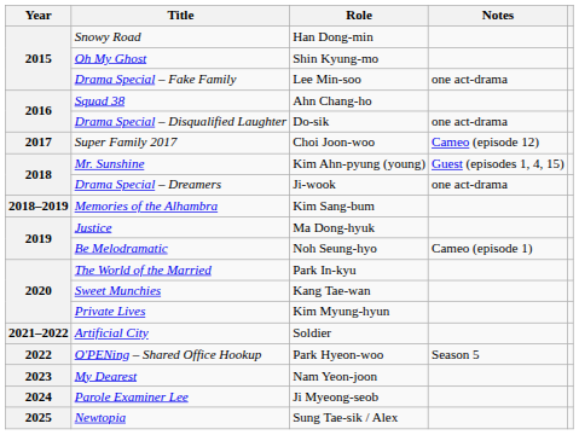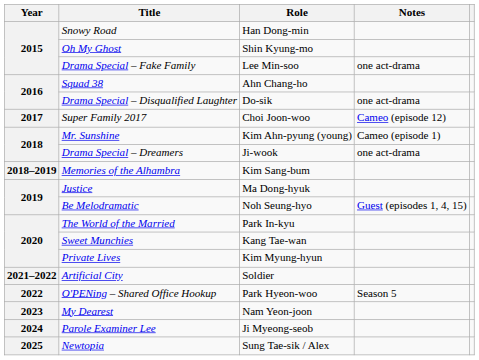 <table class="wikitable plainrowheaders">
 <tr>
 <th scope="col">Year</th>
 <th scope="col">Title</th>
 <th scope="col">Role</th>
 <th scope="col">Notes</th>
 <th scope="col" class="unsortable"></th>
 </tr>
 <tr>
 <th scope="row" rowspan="3">2015</th>
 <td><em>Snowy Road</em></td>
 <td>Han Dong-min</td>
 <td></td>
 <td></td>
 </tr>
 <tr>
 <td><em><a href='#'>Oh My Ghost</a></em></td>
 <td>Shin Kyung-mo</td>
 <td></td>
 <td></td>
 </tr>
 <tr>
 <td><em><a href='#'>Drama Special</a></em> – <em>Fake Family</em></td>
 <td>Lee Min-soo</td>
 <td>one act-drama</td>
 <td></td>
 </tr>
 <tr>
 <th scope="row" rowspan="2">2016</th>
 <td><em><a href='#'>Squad 38</a></em></td>
 <td>Ahn Chang-ho</td>
 <td></td>
 <td></td>
 </tr>
 <tr>
 <td><em><a href='#'>Drama Special</a></em> – <em>Disqualified Laughter</em></td>
 <td>Do-sik</td>
 <td>one act-drama</td>
 <td></td>
 </tr>
 <tr>
 <th scope="row">2017</th>
 <td><em>Super Family 2017</em></td>
 <td>Choi Joon-woo</td>
 <td><a href='#'>Cameo</a> (episode 12)</td>
 <td></td>
 </tr>
 <tr>
 <th scope="row" rowspan="2">2018</th>
 <td><em><a href='#'>Mr. Sunshine</a></em></td>
 <td>Kim Ahn-pyung (young)</td>
-<td><a href='#'>Guest</a> (episodes 1, 4, 15)</td>
+<td>Cameo (episode 1)</td>
 <td></td>
 </tr>
 <tr>
 <td><em><a href='#'>Drama Special</a></em> – <em>Dreamers</em></td>
 <td>Ji-wook</td>
 <td>one act-drama</td>
 <td></td>
 </tr>
 <tr>
 <th scope="row">2018–2019</th>
 <td><em><a href='#'>Memories of the Alhambra</a></em></td>
 <td>Kim Sang-bum</td>
 <td></td>
 <td></td>
 </tr>
 <tr>
 <th scope="row" rowspan="2">2019</th>
 <td><em><a href='#'>Justice</a></em></td>
 <td>Ma Dong-hyuk</td>
 <td></td>
 <td></td>
 </tr>
 <tr>
 <td><em><a href='#'>Be Melodramatic</a></em></td>
 <td>Noh Seung-hyo</td>
-<td>Cameo (episode 1)</td>
+<td><a href='#'>Guest</a> (episodes 1, 4, 15)</td>
 <td></td>
 </tr>
 <tr>
 <th scope="row" rowspan="3">2020</th>
 <td><em><a href='#'>The World of the Married</a></em></td>
 <td>Park In-kyu</td>
 <td></td>
 <td style="text-align:center;"></td>
 </tr>
 <tr>
 <td><em><a href='#'>Sweet Munchies</a></em></td>
 <td>Kang Tae-wan</td>
 <td></td>
 <td style="text-align:center;"></td>
 </tr>
 <tr>
 <td><em><a href='#'>Private Lives</a></em></td>
 <td>Kim Myung-hyun</td>
 <td></td>
 <td></td>
 </tr>
 <tr>
 <th scope="row">2021–2022</th>
 <td><em><a href='#'>Artificial City</a></em></td>
 <td>Soldier</td>
 <td></td>
 <td style="text-align:center;"></td>
 </tr>
 <tr>
 <th scope="row">2022</th>
 <td><em><a href='#'>O'PENing</a> – Shared Office Hookup</em></td>
 <td>Park Hyeon-woo</td>
 <td>Season 5</td>
 <td style="text-align:center;"></td>
 </tr>
 <tr>
 <th scope="row">2023</th>
 <td><em><a href='#'>My Dearest</a></em></td>
 <td>Nam Yeon-joon</td>
 <td></td>
 <td style="text-align:center;"></td>
 </tr>
 <tr>
 <th scope="row">2024</th>
 <td><em><a href='#'>Parole Examiner Lee</a></em></td>
 <td>Ji Myeong-seob</td>
 <td></td>
 <td style="text-align:center"></td>
 </tr>
 <tr>
 <th scope="row">2025</th>
 <td><em><a href='#'>Newtopia</a></em></td>
 <td>Sung Tae-sik / Alex</td>
 <td></td>
 <td style="text-align:center"></td>
 </tr>
 </table>
